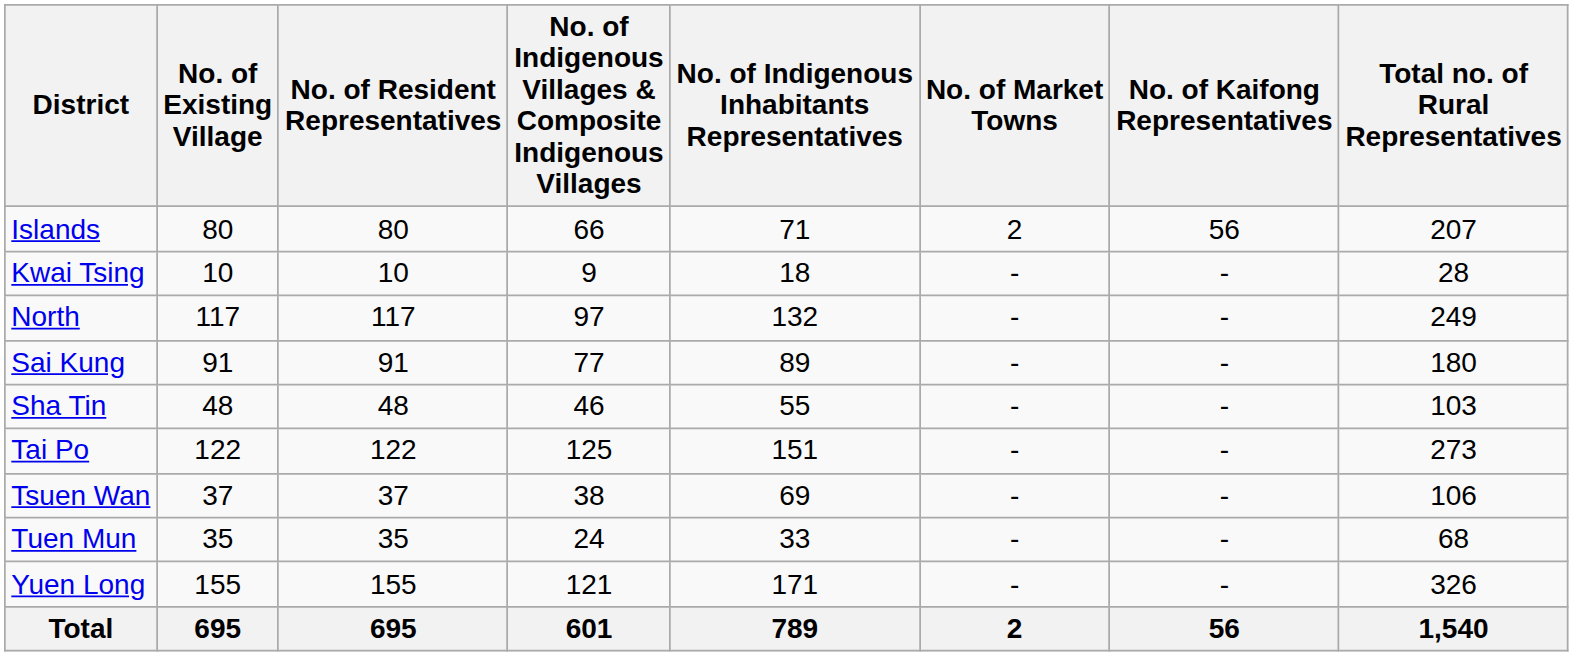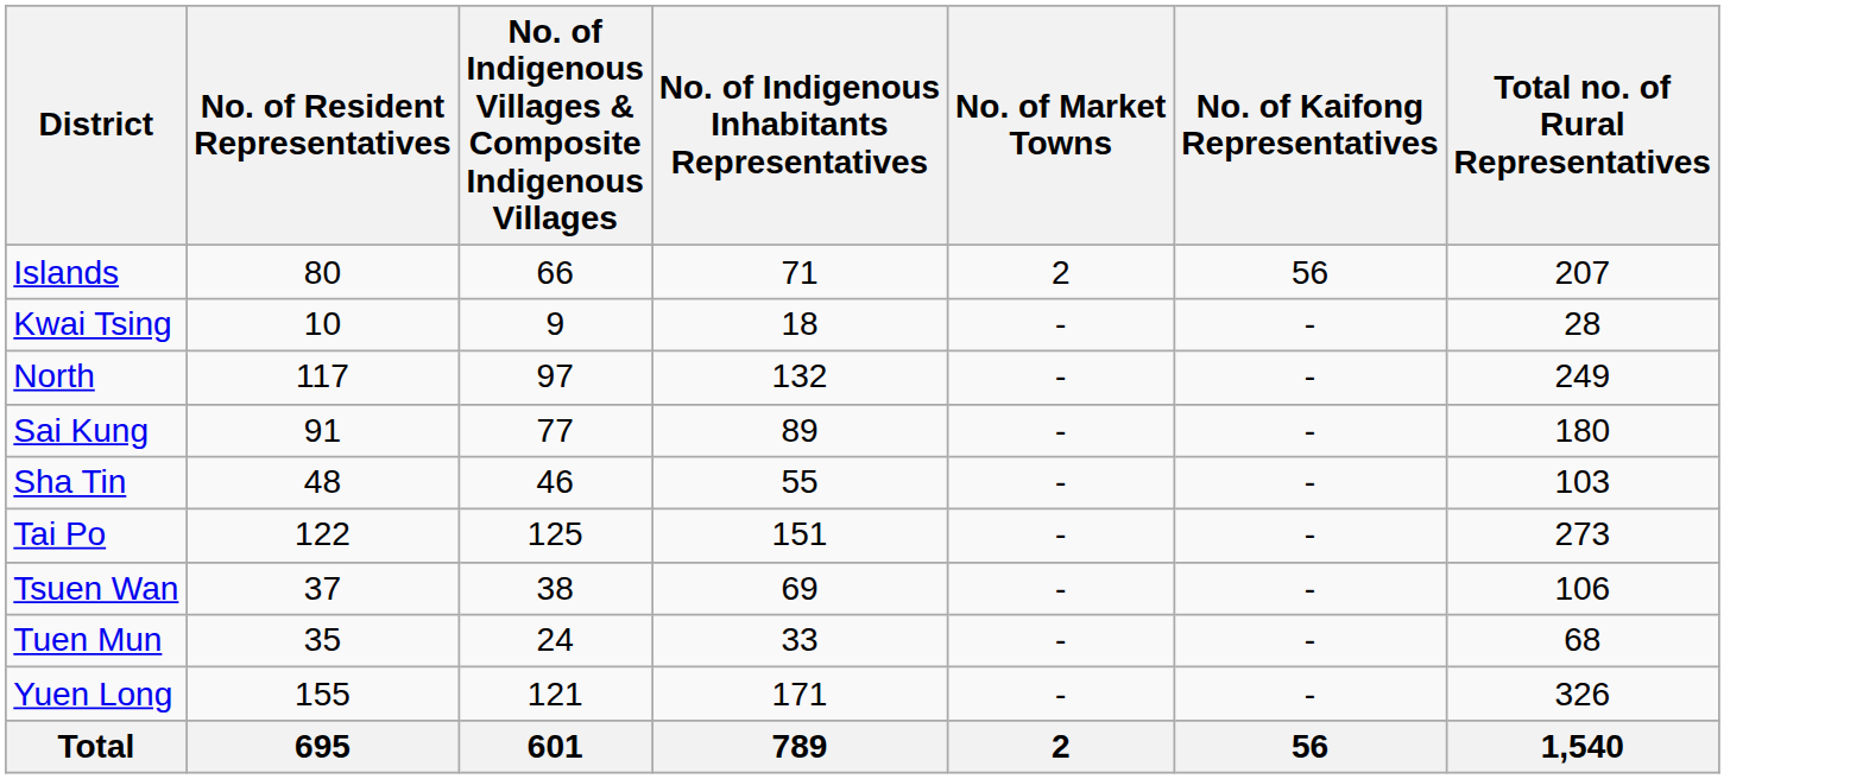 <table class="wikitable" style="text-align:center;font-size:100%">
 <tr>
 <th>District</th>
-<th>No. of <br>Existing<br>Village</th>
 <th>No. of Resident<br>Representatives</th>
 <th>No. of<br>Indigenous<br>Villages &<br>Composite<br>Indigenous<br>Villages</th>
 <th>No. of Indigenous<br>Inhabitants<br>Representatives</th>
 <th>No. of Market<br>Towns</th>
 <th>No. of Kaifong<br>Representatives</th>
 <th>Total no. of<br>Rural<br>Representatives</th>
 </tr>
 <tr>
 <td align=left><a href='#'>Islands</a></td>
 <td>80</td>
-<td>80</td>
 <td>66</td>
 <td>71</td>
 <td>2</td>
 <td>56</td>
 <td>207</td>
 </tr>
 <tr>
 <td align=left><a href='#'>Kwai Tsing</a></td>
-<td>10</td>
 <td>10</td>
 <td>9</td>
 <td>18</td>
 <td>-</td>
 <td>-</td>
 <td>28</td>
 </tr>
 <tr>
 <td align=left><a href='#'>North</a></td>
 <td>117</td>
-<td>117</td>
 <td>97</td>
 <td>132</td>
 <td>-</td>
 <td>-</td>
 <td>249</td>
 </tr>
 <tr>
 <td align=left><a href='#'>Sai Kung</a></td>
-<td>91</td>
 <td>91</td>
 <td>77</td>
 <td>89</td>
 <td>-</td>
 <td>-</td>
 <td>180</td>
 </tr>
 <tr>
 <td align=left><a href='#'>Sha Tin</a></td>
 <td>48</td>
-<td>48</td>
 <td>46</td>
 <td>55</td>
 <td>-</td>
 <td>-</td>
 <td>103</td>
 </tr>
 <tr>
 <td align=left><a href='#'>Tai Po</a></td>
-<td>122</td>
 <td>122</td>
 <td>125</td>
 <td>151</td>
 <td>-</td>
 <td>-</td>
 <td>273</td>
 </tr>
 <tr>
 <td align=left><a href='#'>Tsuen Wan</a></td>
 <td>37</td>
-<td>37</td>
 <td>38</td>
 <td>69</td>
 <td>-</td>
 <td>-</td>
 <td>106</td>
 </tr>
 <tr>
 <td align=left><a href='#'>Tuen Mun</a></td>
-<td>35</td>
 <td>35</td>
 <td>24</td>
 <td>33</td>
 <td>-</td>
 <td>-</td>
 <td>68</td>
 </tr>
 <tr>
 <td align=left><a href='#'>Yuen Long</a></td>
 <td>155</td>
-<td>155</td>
 <td>121</td>
 <td>171</td>
 <td>-</td>
 <td>-</td>
 <td>326</td>
 </tr>
 <tr>
 <th>Total</th>
 <th>695</th>
-<th>695</th>
 <th>601</th>
 <th>789</th>
 <th>2</th>
 <th>56</th>
 <th>1,540</th>
 </tr>
 </table>
